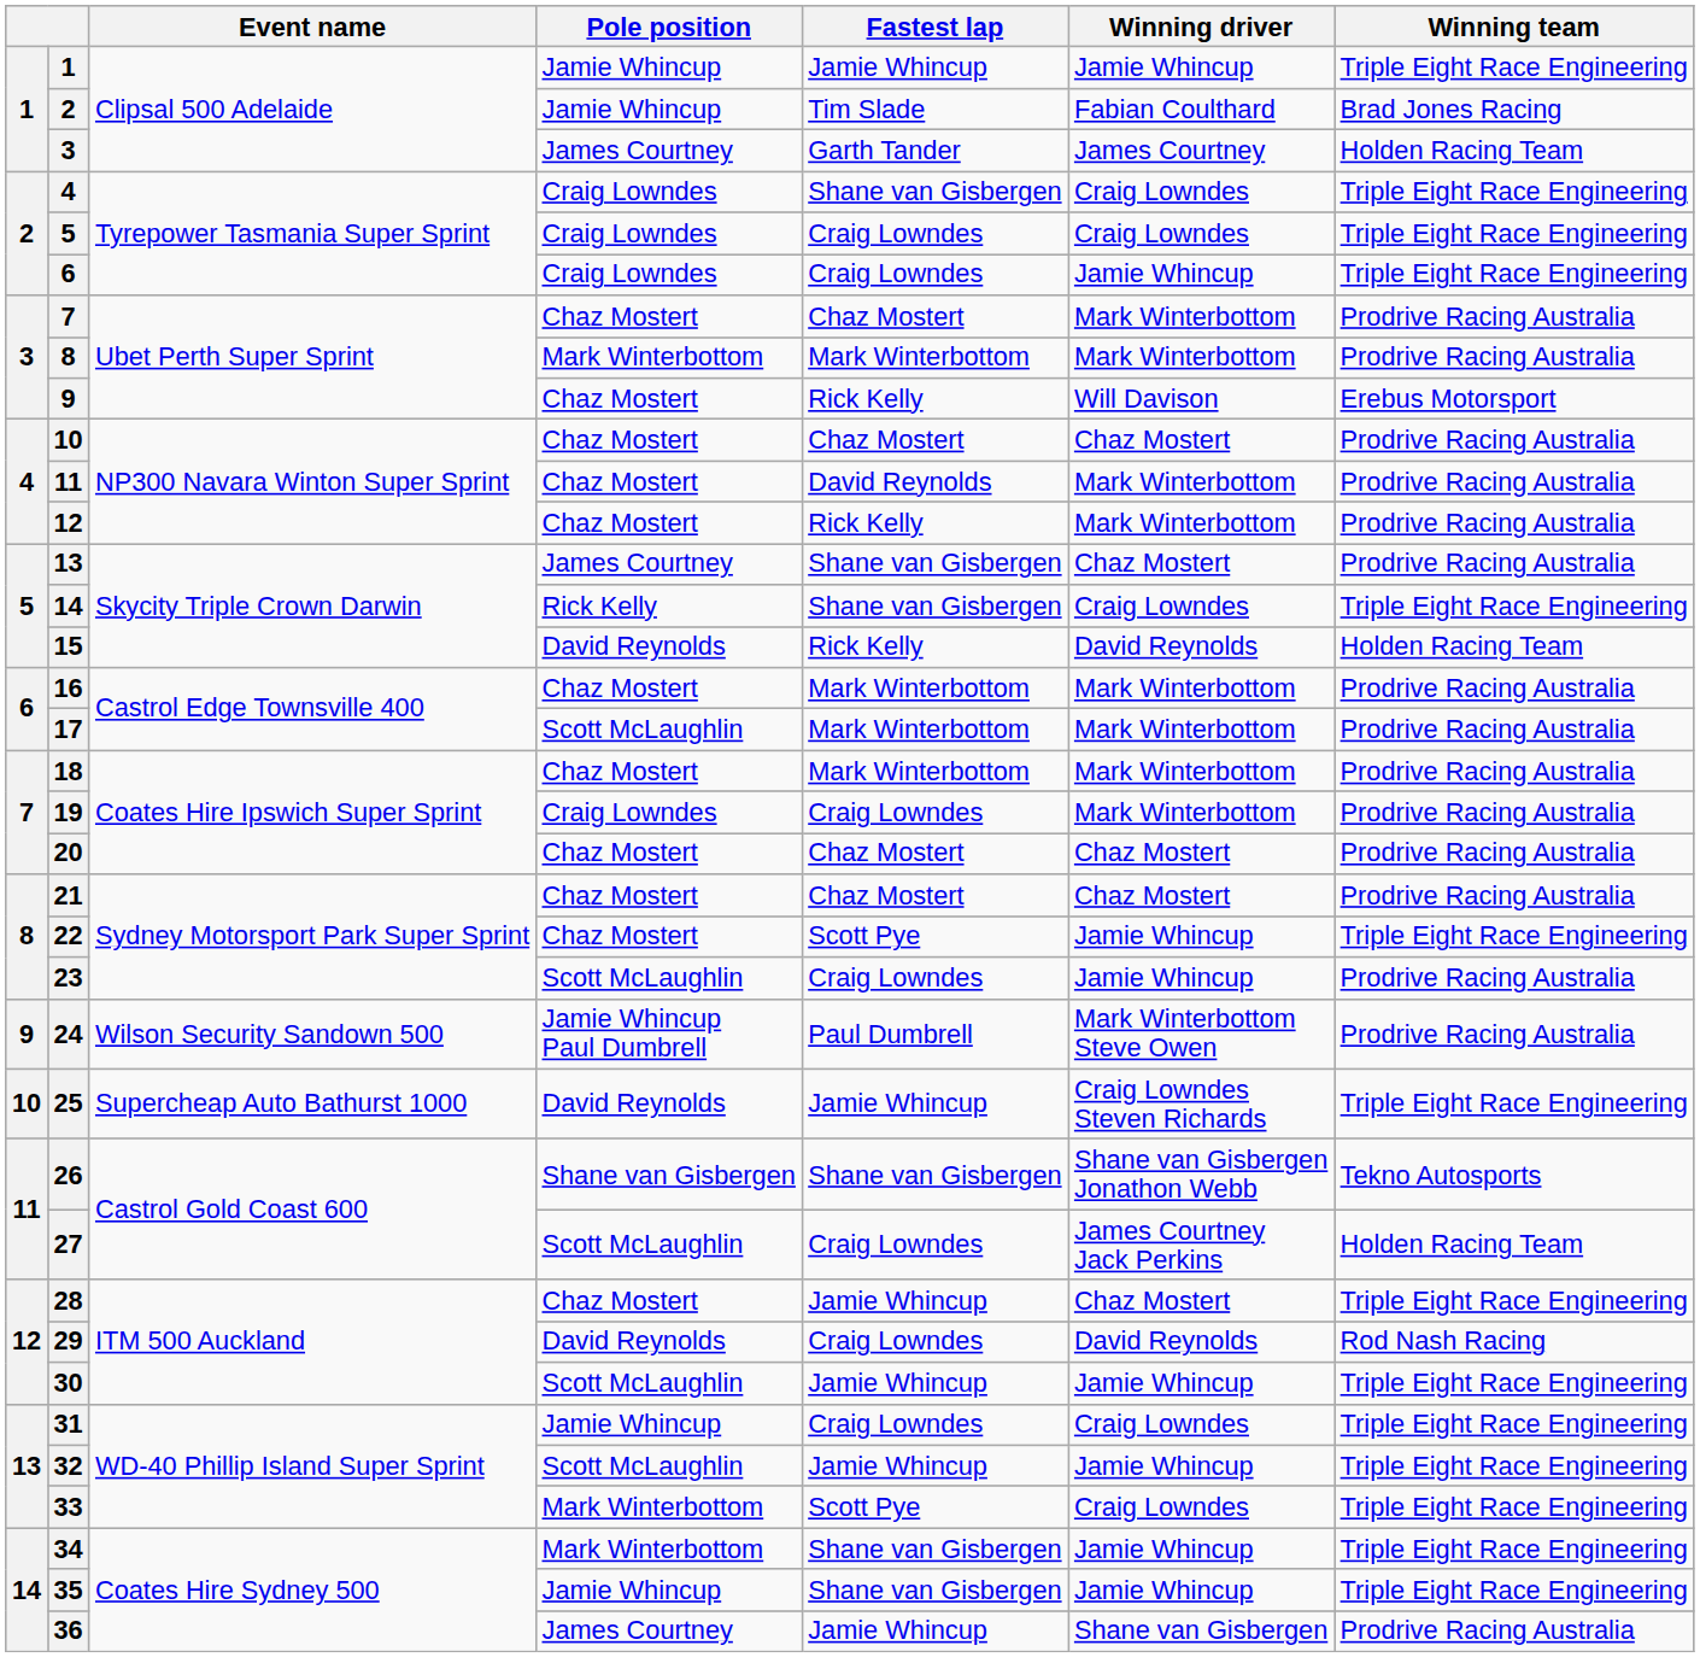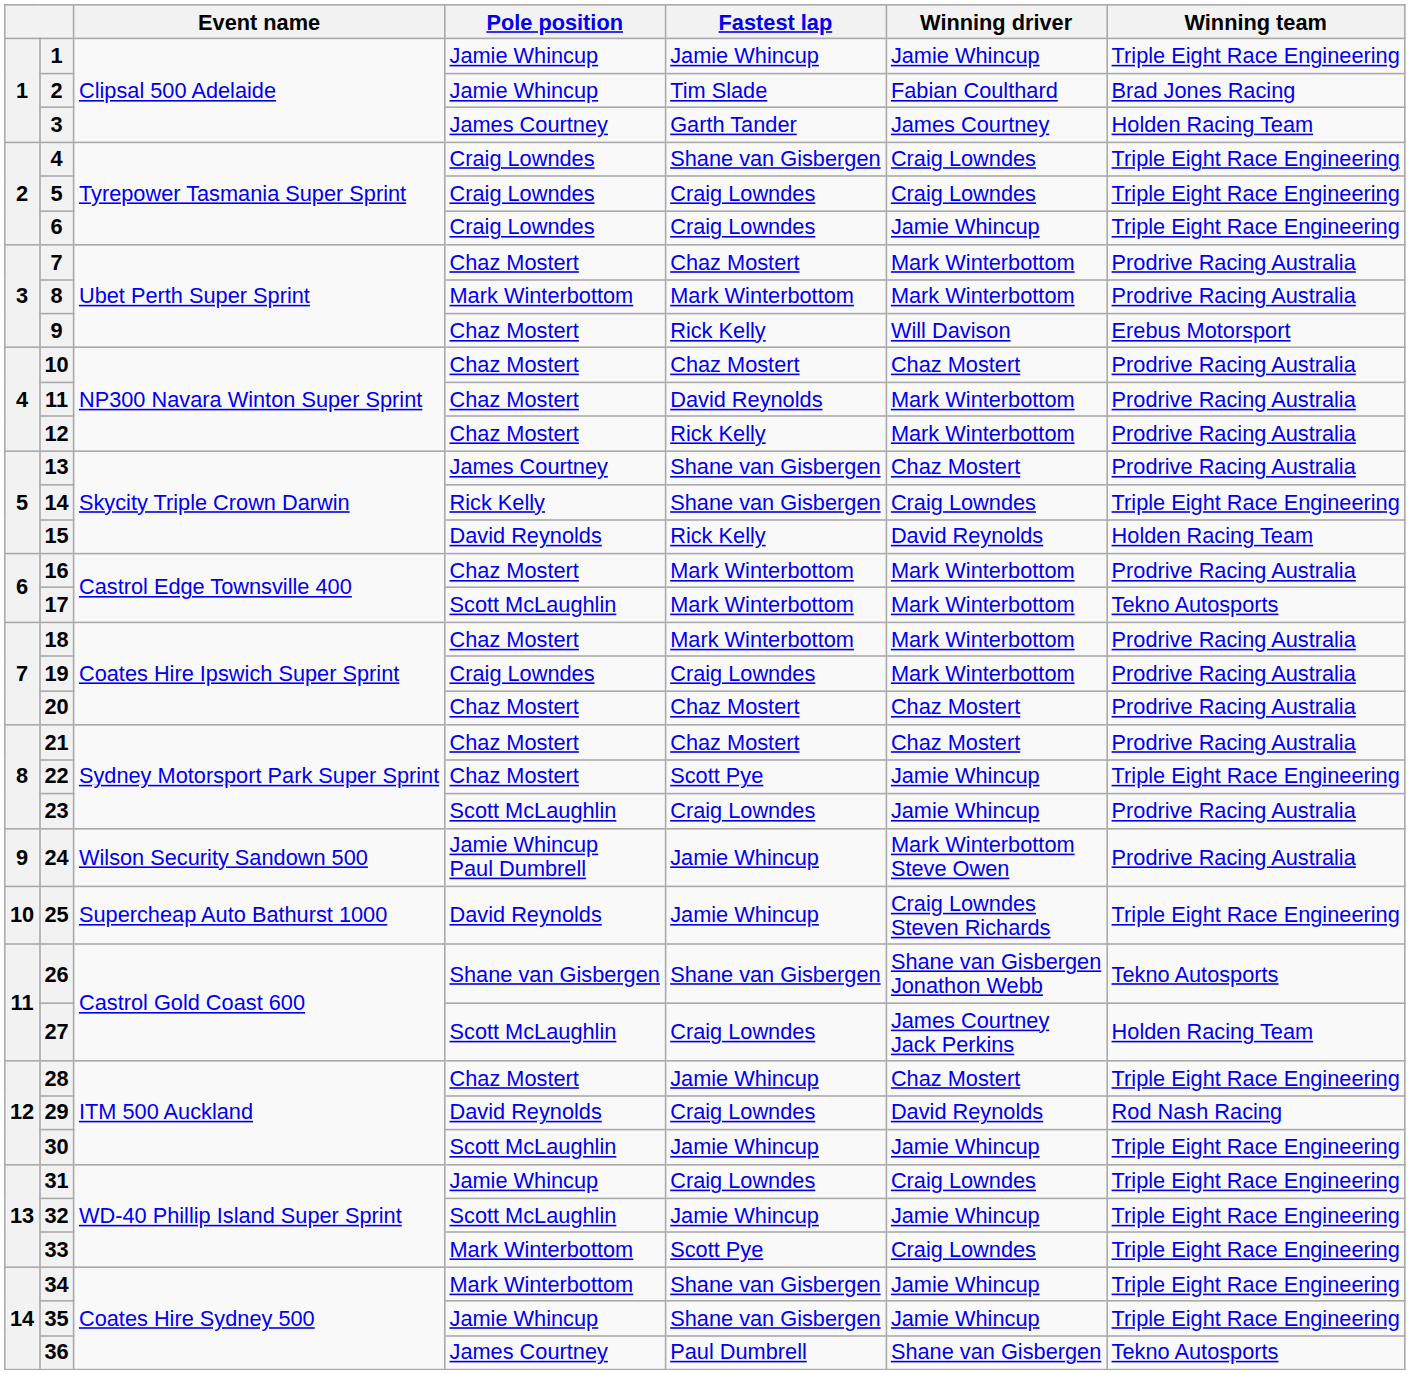 <table class="wikitable" style="font-size: 85%">
 <tr>
 <th colspan="2"></th>
 <th>Event name</th>
 <th><a href='#'>Pole position</a></th>
 <th><a href='#'>Fastest lap</a></th>
 <th>Winning driver</th>
 <th>Winning team</th>
 </tr>
 <tr>
 <th rowspan=3>1</th>
 <th>1</th>
 <td rowspan=3><a href='#'>Clipsal 500 Adelaide</a></td>
 <td> <a href='#'>Jamie Whincup</a></td>
 <td> <a href='#'>Jamie Whincup</a></td>
 <td> <a href='#'>Jamie Whincup</a></td>
 <td><a href='#'>Triple Eight Race Engineering</a></td>
 </tr>
 <tr>
 <th>2</th>
 <td> <a href='#'>Jamie Whincup</a></td>
 <td> <a href='#'>Tim Slade</a></td>
 <td> <a href='#'>Fabian Coulthard</a></td>
 <td><a href='#'>Brad Jones Racing</a></td>
 </tr>
 <tr>
 <th>3</th>
 <td> <a href='#'>James Courtney</a></td>
 <td> <a href='#'>Garth Tander</a></td>
 <td> <a href='#'>James Courtney</a></td>
 <td><a href='#'>Holden Racing Team</a></td>
 </tr>
 <tr>
 <th rowspan=3>2</th>
 <th>4</th>
 <td rowspan=3><a href='#'>Tyrepower Tasmania Super Sprint</a></td>
 <td> <a href='#'>Craig Lowndes</a></td>
 <td> <a href='#'>Shane van Gisbergen</a></td>
 <td> <a href='#'>Craig Lowndes</a></td>
 <td><a href='#'>Triple Eight Race Engineering</a></td>
 </tr>
 <tr>
 <th>5</th>
 <td> <a href='#'>Craig Lowndes</a></td>
 <td> <a href='#'>Craig Lowndes</a></td>
 <td> <a href='#'>Craig Lowndes</a></td>
 <td><a href='#'>Triple Eight Race Engineering</a></td>
 </tr>
 <tr>
 <th>6</th>
 <td> <a href='#'>Craig Lowndes</a></td>
 <td> <a href='#'>Craig Lowndes</a></td>
 <td> <a href='#'>Jamie Whincup</a></td>
 <td><a href='#'>Triple Eight Race Engineering</a></td>
 </tr>
 <tr>
 <th rowspan=3>3</th>
 <th>7</th>
 <td rowspan=3><a href='#'>Ubet Perth Super Sprint</a></td>
 <td> <a href='#'>Chaz Mostert</a></td>
 <td> <a href='#'>Chaz Mostert</a></td>
 <td> <a href='#'>Mark Winterbottom</a></td>
 <td><a href='#'>Prodrive Racing Australia</a></td>
 </tr>
 <tr>
 <th>8</th>
 <td> <a href='#'>Mark Winterbottom</a></td>
 <td> <a href='#'>Mark Winterbottom</a></td>
 <td> <a href='#'>Mark Winterbottom</a></td>
 <td><a href='#'>Prodrive Racing Australia</a></td>
 </tr>
 <tr>
 <th>9</th>
 <td> <a href='#'>Chaz Mostert</a></td>
 <td> <a href='#'>Rick Kelly</a></td>
 <td> <a href='#'>Will Davison</a></td>
 <td><a href='#'>Erebus Motorsport</a></td>
 </tr>
 <tr>
 <th rowspan=3>4</th>
 <th>10</th>
 <td rowspan=3><a href='#'>NP300 Navara Winton Super Sprint</a></td>
 <td> <a href='#'>Chaz Mostert</a></td>
 <td> <a href='#'>Chaz Mostert</a></td>
 <td> <a href='#'>Chaz Mostert</a></td>
 <td><a href='#'>Prodrive Racing Australia</a></td>
 </tr>
 <tr>
 <th>11</th>
 <td> <a href='#'>Chaz Mostert</a></td>
 <td> <a href='#'>David Reynolds</a></td>
 <td> <a href='#'>Mark Winterbottom</a></td>
 <td><a href='#'>Prodrive Racing Australia</a></td>
 </tr>
 <tr>
 <th>12</th>
 <td> <a href='#'>Chaz Mostert</a></td>
 <td> <a href='#'>Rick Kelly</a></td>
 <td> <a href='#'>Mark Winterbottom</a></td>
 <td><a href='#'>Prodrive Racing Australia</a></td>
 </tr>
 <tr>
 <th rowspan=3>5</th>
 <th>13</th>
 <td rowspan=3><a href='#'>Skycity Triple Crown Darwin</a></td>
 <td> <a href='#'>James Courtney</a></td>
 <td> <a href='#'>Shane van Gisbergen</a></td>
 <td> <a href='#'>Chaz Mostert</a></td>
 <td><a href='#'>Prodrive Racing Australia</a></td>
 </tr>
 <tr>
 <th>14</th>
 <td> <a href='#'>Rick Kelly</a></td>
 <td> <a href='#'>Shane van Gisbergen</a></td>
 <td> <a href='#'>Craig Lowndes</a></td>
 <td><a href='#'>Triple Eight Race Engineering</a></td>
 </tr>
 <tr>
 <th>15</th>
 <td> <a href='#'>David Reynolds</a></td>
 <td> <a href='#'>Rick Kelly</a></td>
 <td> <a href='#'>David Reynolds</a></td>
 <td><a href='#'>Holden Racing Team</a></td>
 </tr>
 <tr>
 <th rowspan=2>6</th>
 <th>16</th>
 <td rowspan=2><a href='#'>Castrol Edge Townsville 400</a></td>
 <td> <a href='#'>Chaz Mostert</a></td>
 <td> <a href='#'>Mark Winterbottom</a></td>
 <td> <a href='#'>Mark Winterbottom</a></td>
 <td><a href='#'>Prodrive Racing Australia</a></td>
 </tr>
 <tr>
 <th>17</th>
 <td> <a href='#'>Scott McLaughlin</a></td>
 <td> <a href='#'>Mark Winterbottom</a></td>
 <td> <a href='#'>Mark Winterbottom</a></td>
-<td><a href='#'>Prodrive Racing Australia</a></td>
+<td><a href='#'>Tekno Autosports</a></td>
 </tr>
 <tr>
 <th rowspan=3>7</th>
 <th>18</th>
 <td rowspan=3><a href='#'>Coates Hire Ipswich Super Sprint</a></td>
 <td> <a href='#'>Chaz Mostert</a></td>
 <td> <a href='#'>Mark Winterbottom</a></td>
 <td> <a href='#'>Mark Winterbottom</a></td>
 <td><a href='#'>Prodrive Racing Australia</a></td>
 </tr>
 <tr>
 <th>19</th>
 <td> <a href='#'>Craig Lowndes</a></td>
 <td> <a href='#'>Craig Lowndes</a></td>
 <td> <a href='#'>Mark Winterbottom</a></td>
 <td><a href='#'>Prodrive Racing Australia</a></td>
 </tr>
 <tr>
 <th>20</th>
 <td> <a href='#'>Chaz Mostert</a></td>
 <td> <a href='#'>Chaz Mostert</a></td>
 <td> <a href='#'>Chaz Mostert</a></td>
 <td><a href='#'>Prodrive Racing Australia</a></td>
 </tr>
 <tr>
 <th rowspan=3>8</th>
 <th>21</th>
 <td rowspan=3><a href='#'>Sydney Motorsport Park Super Sprint</a></td>
 <td> <a href='#'>Chaz Mostert</a></td>
 <td> <a href='#'>Chaz Mostert</a></td>
 <td> <a href='#'>Chaz Mostert</a></td>
 <td><a href='#'>Prodrive Racing Australia</a></td>
 </tr>
 <tr>
 <th>22</th>
 <td> <a href='#'>Chaz Mostert</a></td>
 <td> <a href='#'>Scott Pye</a></td>
 <td> <a href='#'>Jamie Whincup</a></td>
 <td><a href='#'>Triple Eight Race Engineering</a></td>
 </tr>
 <tr>
 <th>23</th>
 <td> <a href='#'>Scott McLaughlin</a></td>
 <td> <a href='#'>Craig Lowndes</a></td>
 <td> <a href='#'>Jamie Whincup</a></td>
 <td><a href='#'>Prodrive Racing Australia</a></td>
 </tr>
 <tr>
 <th>9</th>
 <th>24</th>
 <td><a href='#'>Wilson Security Sandown 500</a></td>
 <td> <a href='#'>Jamie Whincup</a><br> <a href='#'>Paul Dumbrell</a></td>
-<td> <a href='#'>Paul Dumbrell</a></td>
+<td> <a href='#'>Jamie Whincup</a></td>
 <td> <a href='#'>Mark Winterbottom</a><br> <a href='#'>Steve Owen</a></td>
 <td><a href='#'>Prodrive Racing Australia</a></td>
 </tr>
 <tr>
 <th>10</th>
 <th>25</th>
 <td><a href='#'>Supercheap Auto Bathurst 1000</a></td>
 <td> <a href='#'>David Reynolds</a></td>
 <td> <a href='#'>Jamie Whincup</a></td>
 <td> <a href='#'>Craig Lowndes</a><br> <a href='#'>Steven Richards</a></td>
 <td><a href='#'>Triple Eight Race Engineering</a></td>
 </tr>
 <tr>
 <th rowspan=2>11</th>
 <th>26</th>
 <td rowspan=2><a href='#'>Castrol Gold Coast 600</a></td>
 <td> <a href='#'>Shane van Gisbergen</a></td>
 <td> <a href='#'>Shane van Gisbergen</a></td>
 <td> <a href='#'>Shane van Gisbergen</a><br> <a href='#'>Jonathon Webb</a></td>
 <td><a href='#'>Tekno Autosports</a></td>
 </tr>
 <tr>
 <th>27</th>
 <td> <a href='#'>Scott McLaughlin</a></td>
 <td> <a href='#'>Craig Lowndes</a></td>
 <td> <a href='#'>James Courtney</a><br> <a href='#'>Jack Perkins</a></td>
 <td><a href='#'>Holden Racing Team</a></td>
 </tr>
 <tr>
 <th rowspan=3>12</th>
 <th>28</th>
 <td rowspan=3><a href='#'>ITM 500 Auckland</a></td>
 <td> <a href='#'>Chaz Mostert</a></td>
 <td> <a href='#'>Jamie Whincup</a></td>
 <td> <a href='#'>Chaz Mostert</a></td>
 <td><a href='#'>Triple Eight Race Engineering</a></td>
 </tr>
 <tr>
 <th>29</th>
 <td> <a href='#'>David Reynolds</a></td>
 <td> <a href='#'>Craig Lowndes</a></td>
 <td> <a href='#'>David Reynolds</a></td>
 <td><a href='#'>Rod Nash Racing</a></td>
 </tr>
 <tr>
 <th>30</th>
 <td> <a href='#'>Scott McLaughlin</a></td>
 <td> <a href='#'>Jamie Whincup</a></td>
 <td> <a href='#'>Jamie Whincup</a></td>
 <td><a href='#'>Triple Eight Race Engineering</a></td>
 </tr>
 <tr>
 <th rowspan=3>13</th>
 <th>31</th>
 <td rowspan=3><a href='#'>WD-40 Phillip Island Super Sprint</a></td>
 <td> <a href='#'>Jamie Whincup</a></td>
 <td> <a href='#'>Craig Lowndes</a></td>
 <td> <a href='#'>Craig Lowndes</a></td>
 <td><a href='#'>Triple Eight Race Engineering</a></td>
 </tr>
 <tr>
 <th>32</th>
 <td> <a href='#'>Scott McLaughlin</a></td>
 <td> <a href='#'>Jamie Whincup</a></td>
 <td> <a href='#'>Jamie Whincup</a></td>
 <td><a href='#'>Triple Eight Race Engineering</a></td>
 </tr>
 <tr>
 <th>33</th>
 <td> <a href='#'>Mark Winterbottom</a></td>
 <td> <a href='#'>Scott Pye</a></td>
 <td> <a href='#'>Craig Lowndes</a></td>
 <td><a href='#'>Triple Eight Race Engineering</a></td>
 </tr>
 <tr>
 <th rowspan=3>14</th>
 <th>34</th>
 <td rowspan=3><a href='#'>Coates Hire Sydney 500</a></td>
 <td> <a href='#'>Mark Winterbottom</a></td>
 <td> <a href='#'>Shane van Gisbergen</a></td>
 <td> <a href='#'>Jamie Whincup</a></td>
 <td><a href='#'>Triple Eight Race Engineering</a></td>
 </tr>
 <tr>
 <th>35</th>
 <td> <a href='#'>Jamie Whincup</a></td>
 <td> <a href='#'>Shane van Gisbergen</a></td>
 <td> <a href='#'>Jamie Whincup</a></td>
 <td><a href='#'>Triple Eight Race Engineering</a></td>
 </tr>
 <tr>
 <th>36</th>
 <td> <a href='#'>James Courtney</a></td>
-<td> <a href='#'>Jamie Whincup</a></td>
+<td> <a href='#'>Paul Dumbrell</a></td>
 <td> <a href='#'>Shane van Gisbergen</a></td>
-<td><a href='#'>Prodrive Racing Australia</a></td>
+<td><a href='#'>Tekno Autosports</a></td>
 </tr>
 </table>
